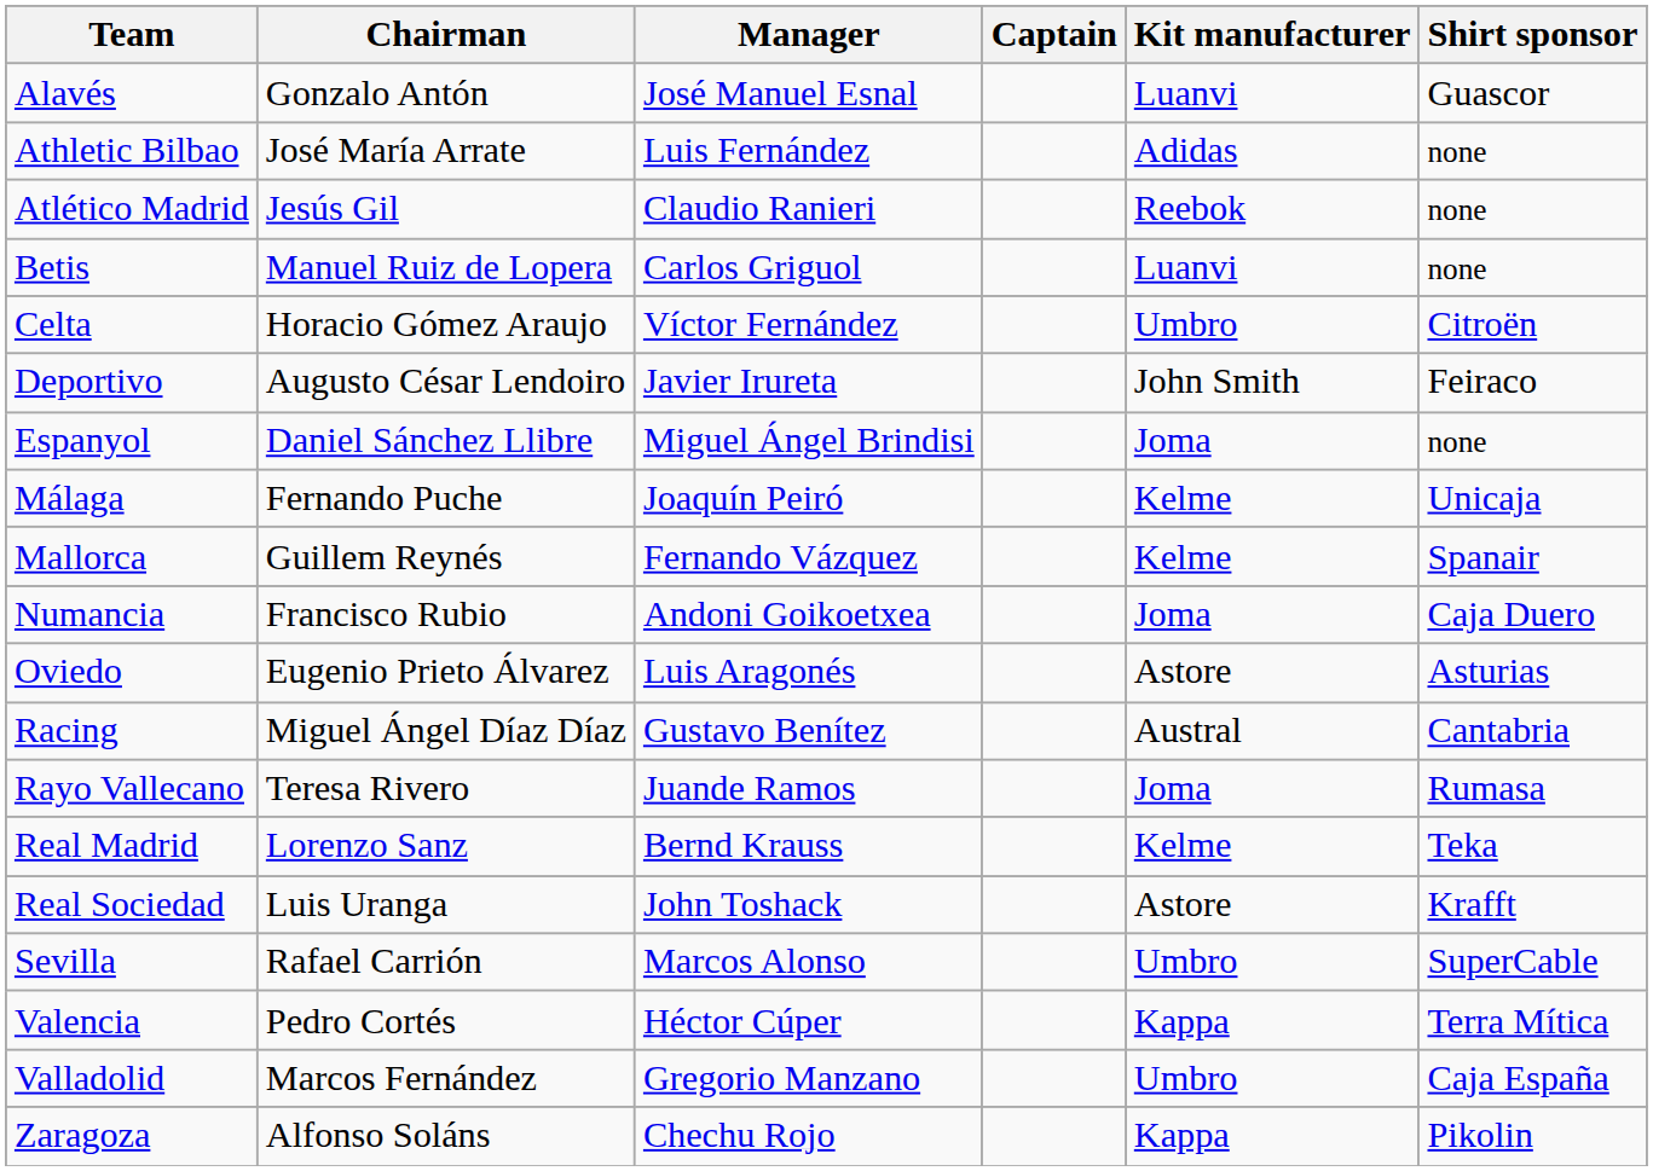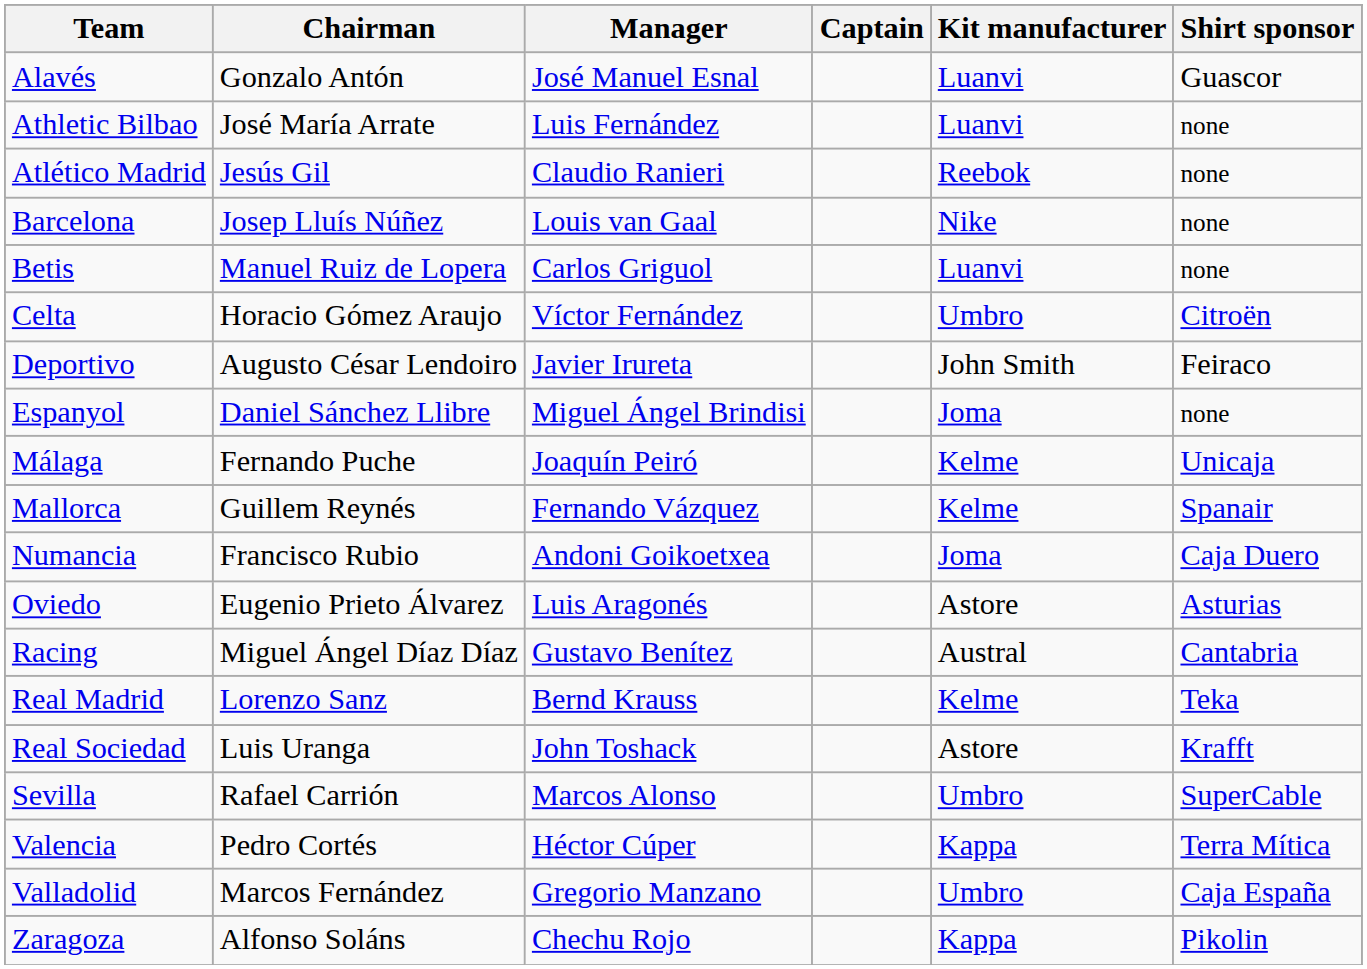 <table class="wikitable sortable" style="text-align: left;">
 <tr>
 <th>Team</th>
 <th>Chairman</th>
 <th>Manager</th>
 <th>Captain</th>
 <th>Kit manufacturer</th>
 <th>Shirt sponsor</th>
 </tr>
 <tr>
 <td><a href='#'>Alavés</a></td>
 <td> Gonzalo Antón</td>
 <td> <a href='#'>José Manuel Esnal</a></td>
 <td></td>
 <td><a href='#'>Luanvi</a></td>
 <td>Guascor</td>
 </tr>
 <tr>
 <td><a href='#'>Athletic Bilbao</a></td>
 <td> José María Arrate</td>
 <td> <a href='#'>Luis Fernández</a></td>
 <td></td>
-<td><a href='#'>Adidas</a></td>
+<td><a href='#'>Luanvi</a></td>
 <td><small>none</small></td>
 </tr>
 <tr>
 <td><a href='#'>Atlético Madrid</a></td>
 <td> <a href='#'>Jesús Gil</a></td>
 <td> <a href='#'>Claudio Ranieri</a></td>
 <td></td>
 <td><a href='#'>Reebok</a></td>
+<td><small>none</small></td>
+</tr>
+<tr>
+<td><a href='#'>Barcelona</a></td>
+<td> <a href='#'>Josep Lluís Núñez</a></td>
+<td> <a href='#'>Louis van Gaal</a></td>
+<td></td>
+<td><a href='#'>Nike</a></td>
 <td><small>none</small></td>
 </tr>
 <tr>
 <td><a href='#'>Betis</a></td>
 <td> <a href='#'>Manuel Ruiz de Lopera</a></td>
 <td> <a href='#'>Carlos Griguol</a></td>
 <td></td>
 <td><a href='#'>Luanvi</a></td>
 <td><small>none</small></td>
 </tr>
 <tr>
 <td><a href='#'>Celta</a></td>
 <td> Horacio Gómez Araujo</td>
 <td> <a href='#'>Víctor Fernández</a></td>
 <td></td>
 <td><a href='#'>Umbro</a></td>
 <td><a href='#'>Citroën</a></td>
 </tr>
 <tr>
 <td><a href='#'>Deportivo</a></td>
 <td> Augusto César Lendoiro</td>
 <td> <a href='#'>Javier Irureta</a></td>
 <td></td>
 <td>John Smith</td>
 <td>Feiraco</td>
 </tr>
 <tr>
 <td><a href='#'>Espanyol</a></td>
 <td> <a href='#'>Daniel Sánchez Llibre</a></td>
 <td> <a href='#'>Miguel Ángel Brindisi</a></td>
 <td></td>
 <td><a href='#'>Joma</a></td>
 <td><small>none</small></td>
 </tr>
 <tr>
 <td><a href='#'>Málaga</a></td>
 <td> Fernando Puche</td>
 <td> <a href='#'>Joaquín Peiró</a></td>
 <td></td>
 <td><a href='#'>Kelme</a></td>
 <td><a href='#'>Unicaja</a></td>
 </tr>
 <tr>
 <td><a href='#'>Mallorca</a></td>
 <td> Guillem Reynés</td>
 <td> <a href='#'>Fernando Vázquez</a></td>
 <td></td>
 <td><a href='#'>Kelme</a></td>
 <td><a href='#'>Spanair</a></td>
 </tr>
 <tr>
 <td><a href='#'>Numancia</a></td>
 <td> Francisco Rubio</td>
 <td> <a href='#'>Andoni Goikoetxea</a></td>
 <td></td>
 <td><a href='#'>Joma</a></td>
 <td><a href='#'>Caja Duero</a></td>
 </tr>
 <tr>
 <td><a href='#'>Oviedo</a></td>
 <td> Eugenio Prieto Álvarez</td>
 <td> <a href='#'>Luis Aragonés</a></td>
 <td></td>
 <td>Astore</td>
 <td><a href='#'>Asturias</a></td>
 </tr>
 <tr>
 <td><a href='#'>Racing</a></td>
 <td> Miguel Ángel Díaz Díaz</td>
 <td> <a href='#'>Gustavo Benítez</a></td>
 <td></td>
 <td>Austral</td>
 <td><a href='#'>Cantabria</a></td>
 </tr>
 <tr>
-<td><a href='#'>Rayo Vallecano</a></td>
-<td> Teresa Rivero</td>
-<td> <a href='#'>Juande Ramos</a></td>
-<td></td>
-<td><a href='#'>Joma</a></td>
-<td><a href='#'>Rumasa</a></td>
-</tr>
-<tr>
 <td><a href='#'>Real Madrid</a></td>
 <td> <a href='#'>Lorenzo Sanz</a></td>
 <td> <a href='#'>Bernd Krauss</a></td>
 <td></td>
 <td><a href='#'>Kelme</a></td>
 <td><a href='#'>Teka</a></td>
 </tr>
 <tr>
 <td><a href='#'>Real Sociedad</a></td>
 <td> Luis Uranga</td>
 <td> <a href='#'>John Toshack</a></td>
 <td></td>
 <td>Astore</td>
 <td><a href='#'>Krafft</a></td>
 </tr>
 <tr>
 <td><a href='#'>Sevilla</a></td>
 <td> Rafael Carrión</td>
 <td> <a href='#'>Marcos Alonso</a></td>
 <td></td>
 <td><a href='#'>Umbro</a></td>
 <td><a href='#'>SuperCable</a></td>
 </tr>
 <tr>
 <td><a href='#'>Valencia</a></td>
 <td> Pedro Cortés</td>
 <td> <a href='#'>Héctor Cúper</a></td>
 <td></td>
 <td><a href='#'>Kappa</a></td>
 <td><a href='#'>Terra Mítica</a></td>
 </tr>
 <tr>
 <td><a href='#'>Valladolid</a></td>
 <td> Marcos Fernández</td>
 <td> <a href='#'>Gregorio Manzano</a></td>
 <td></td>
 <td><a href='#'>Umbro</a></td>
 <td><a href='#'>Caja España</a></td>
 </tr>
 <tr>
 <td><a href='#'>Zaragoza</a></td>
 <td> Alfonso Soláns</td>
 <td> <a href='#'>Chechu Rojo</a></td>
 <td></td>
 <td><a href='#'>Kappa</a></td>
 <td><a href='#'>Pikolin</a></td>
 </tr>
 </table>
